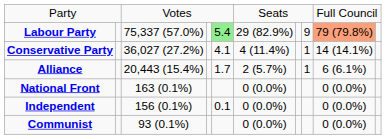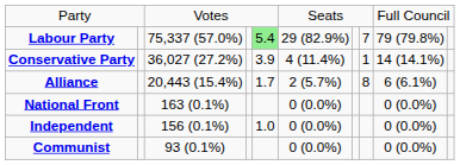 <table class=wikitable style="text-align:center;">
 <tr>
 <td colspan=2>Party</td>
 <td colspan=3>Votes</td>
 <td colspan=3>Seats</td>
 <td colspan=3>Full Council</td>
 </tr>
 <tr>
 <td><strong><a href='#'>Labour Party</a></strong></td>
 <td></td>
 <td>75,337 (57.0%)</td>
 <td></td>
 <td style="background: lightgreen;"> 5.4</td>
 <td>29 (82.9%)</td>
 <td></td>
-<td> 9</td>
-<td style="background: lightsalmon;">79 (79.8%)</td>
+<td> 7</td>
+<td>79 (79.8%)</td>
 <td></td>
 </tr>
 <tr>
 <td><strong><a href='#'>Conservative Party</a></strong></td>
 <td></td>
 <td>36,027 (27.2%)</td>
 <td></td>
-<td> 4.1</td>
+<td> 3.9</td>
 <td>4 (11.4%)</td>
 <td></td>
 <td> 1</td>
 <td>14 (14.1%)</td>
 <td></td>
 </tr>
 <tr>
 <td><strong><a href='#'>Alliance</a></strong></td>
 <td></td>
 <td>20,443 (15.4%)</td>
 <td></td>
 <td> 1.7</td>
 <td>2 (5.7%)</td>
 <td></td>
-<td> 1</td>
+<td> 8</td>
 <td>6 (6.1%)</td>
 <td></td>
 </tr>
 <tr>
 <td><strong><a href='#'>National Front</a></strong></td>
 <td></td>
 <td>163 (0.1%)</td>
 <td></td>
 <td></td>
 <td>0 (0.0%)</td>
 <td></td>
 <td></td>
 <td>0 (0.0%)</td>
 <td></td>
 </tr>
 <tr>
 <td><strong><a href='#'>Independent</a></strong></td>
 <td></td>
 <td>156 (0.1%)</td>
 <td></td>
-<td> 0.1</td>
+<td> 1.0</td>
 <td>0 (0.0%)</td>
 <td></td>
 <td></td>
 <td>0 (0.0%)</td>
 <td></td>
 </tr>
 <tr>
 <td><strong><a href='#'>Communist</a></strong></td>
 <td></td>
 <td>93 (0.1%)</td>
 <td></td>
 <td></td>
 <td>0 (0.0%)</td>
 <td></td>
 <td></td>
 <td>0 (0.0%)</td>
 <td></td>
 </tr>
 </table>
